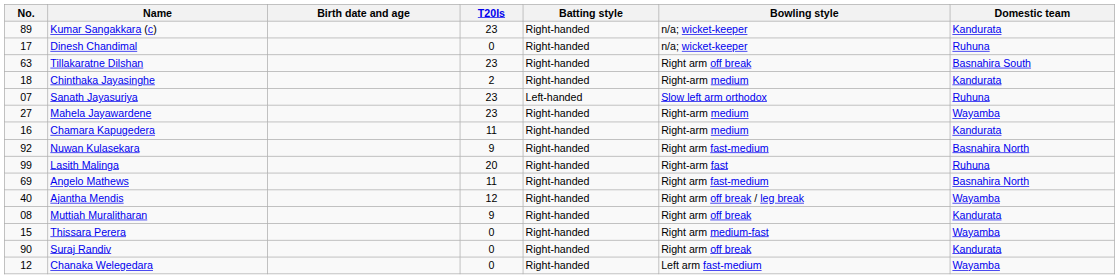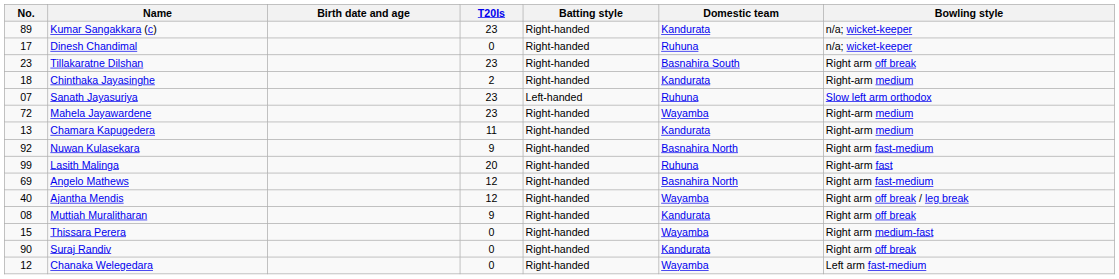 <table class="wikitable" style="font-size:95%;" width="80%">
 <tr>
 <th>No.</th>
 <th>Name</th>
 <th>Birth date and age</th>
 <th><a href='#'>T20Is</a></th>
 <th>Batting style</th>
+<th>Domestic team</th>
 <th>Bowling style</th>
-<th>Domestic team</th>
 </tr>
 <tr>
 <td style="text-align:center">89</td>
 <td><a href='#'>Kumar Sangakkara</a> (<a href='#'>c</a>)</td>
 <td></td>
 <td style="text-align:center">23</td>
 <td>Right-handed</td>
+<td> <a href='#'>Kandurata</a></td>
 <td>n/a; <a href='#'>wicket-keeper</a></td>
-<td> <a href='#'>Kandurata</a></td>
 </tr>
 <tr>
 <td style="text-align:center">17</td>
 <td><a href='#'>Dinesh Chandimal</a></td>
 <td></td>
 <td style="text-align:center">0</td>
 <td>Right-handed</td>
+<td> <a href='#'>Ruhuna</a></td>
 <td>n/a; <a href='#'>wicket-keeper</a></td>
-<td> <a href='#'>Ruhuna</a></td>
 </tr>
 <tr>
-<td style="text-align:center">63</td>
+<td style="text-align:center">23</td>
 <td><a href='#'>Tillakaratne Dilshan</a></td>
 <td></td>
 <td style="text-align:center">23</td>
 <td>Right-handed</td>
+<td> <a href='#'>Basnahira South</a></td>
 <td>Right arm <a href='#'>off break</a></td>
-<td> <a href='#'>Basnahira South</a></td>
 </tr>
 <tr>
 <td style="text-align:center">18</td>
 <td><a href='#'>Chinthaka Jayasinghe</a></td>
 <td></td>
 <td style="text-align:center">2</td>
 <td>Right-handed</td>
+<td> <a href='#'>Kandurata</a></td>
 <td>Right-arm <a href='#'>medium</a></td>
-<td> <a href='#'>Kandurata</a></td>
 </tr>
 <tr>
 <td style="text-align:center">07</td>
 <td><a href='#'>Sanath Jayasuriya</a></td>
 <td></td>
 <td style="text-align:center">23</td>
 <td>Left-handed</td>
+<td> <a href='#'>Ruhuna</a></td>
 <td><a href='#'>Slow left arm orthodox</a></td>
-<td> <a href='#'>Ruhuna</a></td>
 </tr>
 <tr>
-<td style="text-align:center">27</td>
+<td style="text-align:center">72</td>
 <td><a href='#'>Mahela Jayawardene</a></td>
 <td></td>
 <td style="text-align:center">23</td>
 <td>Right-handed</td>
+<td> <a href='#'>Wayamba</a></td>
 <td>Right-arm <a href='#'>medium</a></td>
-<td> <a href='#'>Wayamba</a></td>
 </tr>
 <tr>
-<td style="text-align:center">16</td>
+<td style="text-align:center">13</td>
 <td><a href='#'>Chamara Kapugedera</a></td>
 <td></td>
 <td style="text-align:center">11</td>
 <td>Right-handed</td>
+<td> <a href='#'>Kandurata</a></td>
 <td>Right-arm <a href='#'>medium</a></td>
-<td> <a href='#'>Kandurata</a></td>
 </tr>
 <tr>
 <td style="text-align:center">92</td>
 <td><a href='#'>Nuwan Kulasekara</a></td>
 <td></td>
 <td style="text-align:center">9</td>
 <td>Right-handed</td>
+<td> <a href='#'>Basnahira North</a></td>
 <td>Right arm <a href='#'>fast-medium</a></td>
-<td> <a href='#'>Basnahira North</a></td>
 </tr>
 <tr>
 <td style="text-align:center">99</td>
 <td><a href='#'>Lasith Malinga</a></td>
 <td></td>
 <td style="text-align:center">20</td>
 <td>Right-handed</td>
+<td> <a href='#'>Ruhuna</a></td>
 <td>Right-arm <a href='#'>fast</a></td>
-<td> <a href='#'>Ruhuna</a></td>
 </tr>
 <tr>
 <td style="text-align:center">69</td>
 <td><a href='#'>Angelo Mathews</a></td>
 <td></td>
-<td style="text-align:center">11</td>
+<td style="text-align:center">12</td>
 <td>Right-handed</td>
+<td> <a href='#'>Basnahira North</a></td>
 <td>Right arm <a href='#'>fast-medium</a></td>
-<td> <a href='#'>Basnahira North</a></td>
 </tr>
 <tr>
 <td style="text-align:center">40</td>
 <td><a href='#'>Ajantha Mendis</a></td>
 <td></td>
 <td style="text-align:center">12</td>
 <td>Right-handed</td>
+<td> <a href='#'>Wayamba</a></td>
 <td>Right arm <a href='#'>off break</a> / <a href='#'>leg break</a></td>
-<td> <a href='#'>Wayamba</a></td>
 </tr>
 <tr>
 <td style="text-align:center">08</td>
 <td><a href='#'>Muttiah Muralitharan</a></td>
 <td></td>
 <td style="text-align:center">9</td>
 <td>Right-handed</td>
+<td> <a href='#'>Kandurata</a></td>
 <td>Right arm <a href='#'>off break</a></td>
-<td> <a href='#'>Kandurata</a></td>
 </tr>
 <tr>
 <td style="text-align:center">15</td>
 <td><a href='#'>Thissara Perera</a></td>
 <td></td>
 <td style="text-align:center">0</td>
 <td>Right-handed</td>
+<td> <a href='#'>Wayamba</a></td>
 <td>Right arm <a href='#'>medium-fast</a></td>
-<td> <a href='#'>Wayamba</a></td>
 </tr>
 <tr>
 <td style="text-align:center">90</td>
 <td><a href='#'>Suraj Randiv</a></td>
 <td></td>
 <td style="text-align:center">0</td>
 <td>Right-handed</td>
+<td> <a href='#'>Kandurata</a></td>
 <td>Right arm <a href='#'>off break</a></td>
-<td> <a href='#'>Kandurata</a></td>
 </tr>
 <tr>
 <td style="text-align:center">12</td>
 <td><a href='#'>Chanaka Welegedara</a></td>
 <td></td>
 <td style="text-align:center">0</td>
 <td>Right-handed</td>
+<td> <a href='#'>Wayamba</a></td>
 <td>Left arm <a href='#'>fast-medium</a></td>
-<td> <a href='#'>Wayamba</a></td>
 </tr>
 </table>
